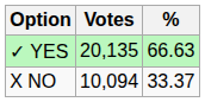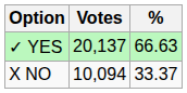 <table class="wikitable">
 <tr>
 <th>Option</th>
 <th>Votes</th>
 <th>%</th>
 </tr>
 <tr>
 <td style=background:#bbf8be>✓ YES</td>
-<td style=background:#bbf8be>20,135</td>
+<td style=background:#bbf8be>20,137</td>
 <td style=background:#bbf8be>66.63</td>
 </tr>
 <tr>
 <td>X NO</td>
 <td>10,094</td>
 <td>33.37</td>
 </tr>
 </table>
